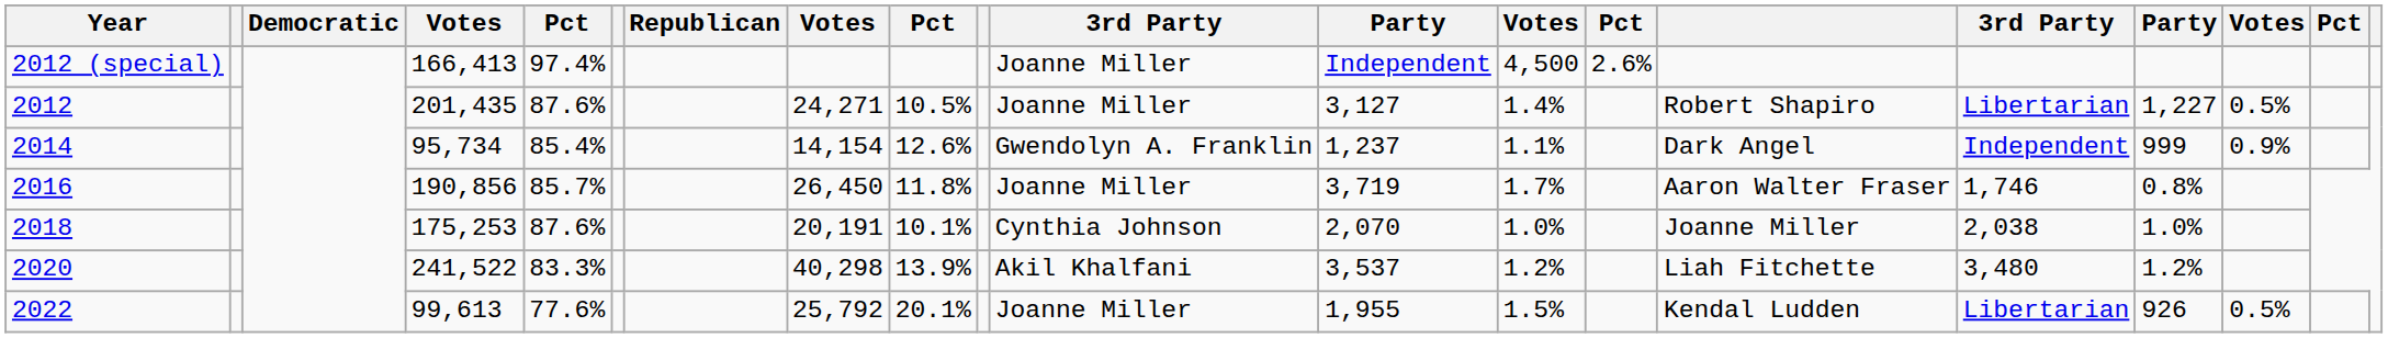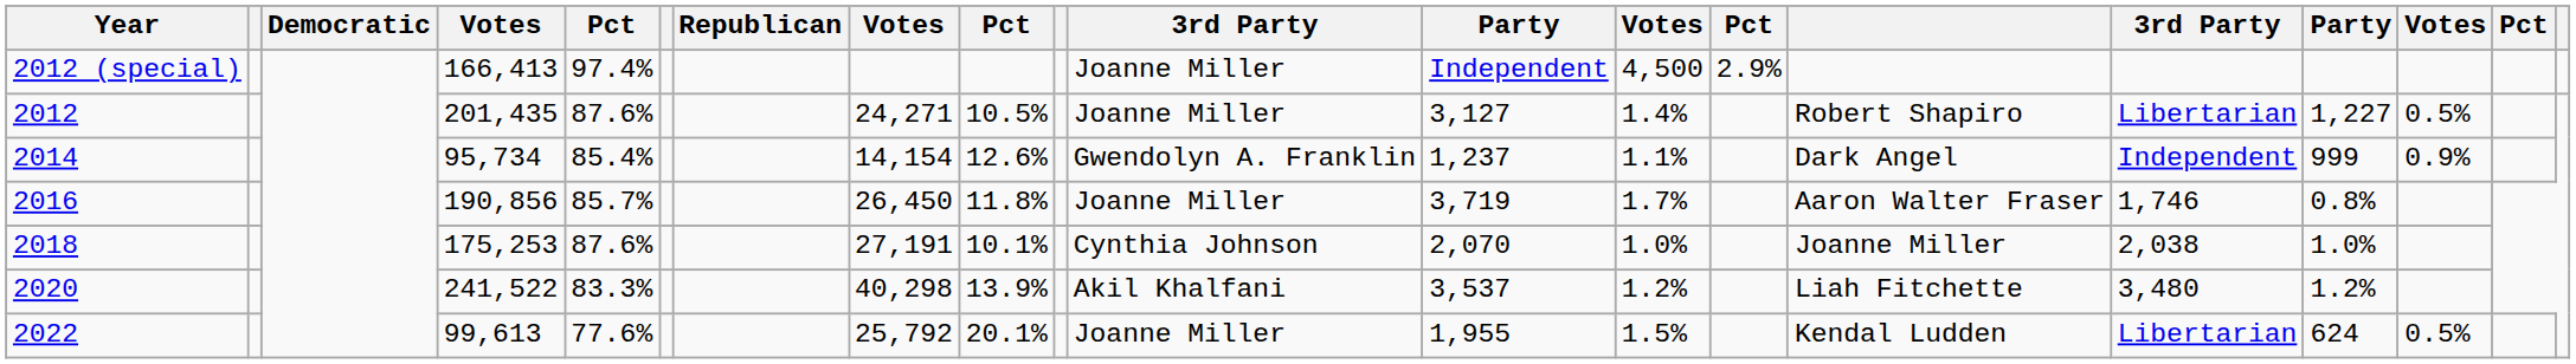 <table class="wikitable" style="margin:0.5em ; font-size:95%">
 <tr>
 <th>Year</th>
 <th></th>
 <th>Democratic</th>
 <th>Votes</th>
 <th>Pct</th>
 <th></th>
 <th>Republican</th>
 <th>Votes</th>
 <th>Pct</th>
 <th></th>
 <th>3rd Party</th>
 <th>Party</th>
 <th>Votes</th>
 <th>Pct</th>
 <th></th>
 <th>3rd Party</th>
 <th>Party</th>
 <th>Votes</th>
 <th>Pct</th>
 <th></th>
 </tr>
 <tr>
 <td><a href='#'>2012 (special)</a></td>
 <td></td>
 <td rowspan="7" ></td>
 <td>166,413</td>
 <td>97.4%</td>
 <td></td>
 <td></td>
 <td></td>
 <td></td>
 <td></td>
 <td>Joanne Miller</td>
 <td><a href='#'>Independent</a></td>
 <td>4,500</td>
-<td>2.6%</td>
+<td>2.9%</td>
 <td></td>
 <td></td>
 <td></td>
 <td></td>
 <td></td>
 <td></td>
 </tr>
 <tr>
 <td><a href='#'>2012</a></td>
 <td></td>
 <td>201,435</td>
 <td>87.6%</td>
 <td></td>
 <td></td>
 <td>24,271</td>
 <td>10.5%</td>
 <td></td>
 <td>Joanne Miller</td>
 <td>3,127</td>
 <td>1.4%</td>
 <td></td>
 <td>Robert Shapiro</td>
 <td><a href='#'>Libertarian</a></td>
 <td>1,227</td>
 <td>0.5%</td>
 <td></td>
 </tr>
 <tr>
 <td><a href='#'>2014</a></td>
 <td></td>
 <td>95,734</td>
 <td>85.4%</td>
 <td></td>
 <td></td>
 <td>14,154</td>
 <td>12.6%</td>
 <td></td>
 <td>Gwendolyn A. Franklin</td>
 <td>1,237</td>
 <td>1.1%</td>
 <td></td>
 <td>Dark Angel</td>
 <td><a href='#'>Independent</a></td>
 <td>999</td>
 <td>0.9%</td>
 <td></td>
 </tr>
 <tr>
 <td><a href='#'>2016</a></td>
 <td></td>
 <td>190,856</td>
 <td>85.7%</td>
 <td></td>
 <td></td>
 <td>26,450</td>
 <td>11.8%</td>
 <td></td>
 <td>Joanne Miller</td>
 <td>3,719</td>
 <td>1.7%</td>
 <td></td>
 <td>Aaron Walter Fraser</td>
 <td>1,746</td>
 <td>0.8%</td>
 <td></td>
 </tr>
 <tr>
 <td><a href='#'>2018</a></td>
 <td></td>
 <td>175,253</td>
 <td>87.6%</td>
 <td></td>
 <td></td>
-<td>20,191</td>
+<td>27,191</td>
 <td>10.1%</td>
 <td></td>
 <td>Cynthia Johnson</td>
 <td>2,070</td>
 <td>1.0%</td>
 <td></td>
 <td>Joanne Miller</td>
 <td>2,038</td>
 <td>1.0%</td>
 <td></td>
 </tr>
 <tr>
 <td><a href='#'>2020</a></td>
 <td></td>
 <td>241,522</td>
 <td>83.3%</td>
 <td></td>
 <td></td>
 <td>40,298</td>
 <td>13.9%</td>
 <td></td>
 <td>Akil Khalfani</td>
 <td>3,537</td>
 <td>1.2%</td>
 <td></td>
 <td>Liah Fitchette</td>
 <td>3,480</td>
 <td>1.2%</td>
 <td></td>
 </tr>
 <tr>
 <td><a href='#'>2022</a></td>
 <td></td>
 <td>99,613</td>
 <td>77.6%</td>
 <td></td>
 <td></td>
 <td>25,792</td>
 <td>20.1%</td>
 <td></td>
 <td>Joanne Miller</td>
 <td>1,955</td>
 <td>1.5%</td>
 <td></td>
 <td>Kendal Ludden</td>
 <td><a href='#'>Libertarian</a></td>
-<td>926</td>
+<td>624</td>
 <td>0.5%</td>
 <td></td>
 </tr>
 </table>
